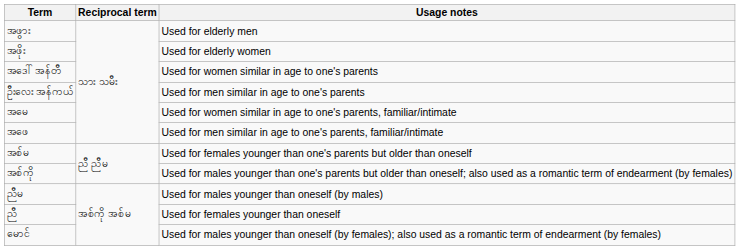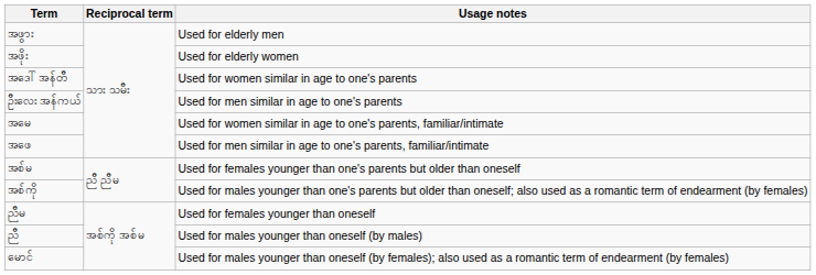 <table class="wikitable">
 <tr>
 <th>Term</th>
 <th>Reciprocal term</th>
 <th>Usage notes</th>
 </tr>
 <tr>
 <td>အဖွား </td>
 <td rowspan="6">သား သမီး </td>
 <td>Used for elderly men</td>
 </tr>
 <tr>
 <td>အဖိုး </td>
 <td>Used for elderly women</td>
 </tr>
 <tr>
 <td>အဒေါ် အန်တီ </td>
 <td>Used for women similar in age to one's parents</td>
 </tr>
 <tr>
 <td>ဦးလေး အန်ကယ် </td>
 <td>Used for men similar in age to one's parents</td>
 </tr>
 <tr>
 <td>အမေ </td>
 <td>Used for women similar in age to one's parents, familiar/intimate</td>
 </tr>
 <tr>
 <td>အဖေ </td>
 <td>Used for men similar in age to one's parents, familiar/intimate</td>
 </tr>
 <tr>
 <td>အစ်မ </td>
 <td rowspan="2">ညီ ညီမ </td>
 <td>Used for females younger than one's parents but older than oneself</td>
 </tr>
 <tr>
 <td>အစ်ကို </td>
 <td>Used for males younger than one's parents but older than oneself; also used as a romantic term of endearment (by females)</td>
 </tr>
 <tr>
 <td>ညီမ </td>
 <td rowspan="3">အစ်ကို အစ်မ </td>
-<td>Used for males younger than oneself (by males)</td>
+<td>Used for females younger than oneself</td>
 </tr>
 <tr>
 <td>ညီ </td>
-<td>Used for females younger than oneself</td>
+<td>Used for males younger than oneself (by males)</td>
 </tr>
 <tr>
 <td>မောင် </td>
 <td>Used for males younger than oneself (by females); also used as a romantic term of endearment (by females)</td>
 </tr>
 </table>
